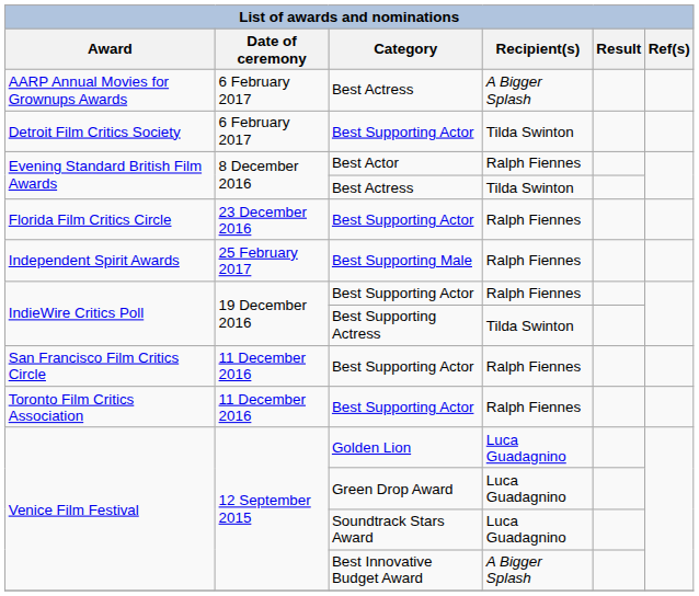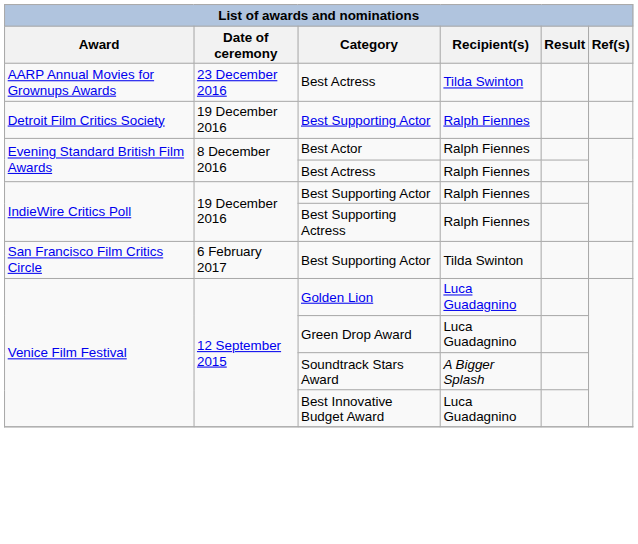 <table class="wikitable sortable" style="font-size:small;">
 <tr style="background:#ccc; text-align:center;">
 <th colspan="6" style="background: LightSteelBlue;">List of awards and nominations</th>
 </tr>
 <tr style="background:#ccc; text-align:center;">
 <th>Award</th>
 <th>Date of ceremony</th>
 <th>Category</th>
 <th>Recipient(s)</th>
 <th>Result</th>
 <th>Ref(s)</th>
 </tr>
 <tr>
 <td><a href='#'>AARP Annual Movies for Grownups Awards</a></td>
-<td>6 February 2017</td>
+<td><a href='#'>23 December 2016</a></td>
 <td>Best Actress</td>
-<td><em>A Bigger Splash</em></td>
+<td><a href='#'>Tilda Swinton</a></td>
 <td></td>
 <td></td>
 </tr>
 <tr>
 <td><a href='#'>Detroit Film Critics Society</a></td>
-<td>6 February 2017</td>
+<td>19 December 2016</td>
 <td><a href='#'>Best Supporting Actor</a></td>
-<td>Tilda Swinton</td>
+<td><a href='#'>Ralph Fiennes</a></td>
 <td></td>
 <td></td>
 </tr>
 <tr>
 <td rowspan="2"><a href='#'>Evening Standard British Film Awards</a></td>
 <td rowspan="2">8 December 2016</td>
 <td>Best Actor</td>
 <td>Ralph Fiennes</td>
 <td></td>
 <td rowspan="2"></td>
 </tr>
 <tr>
 <td>Best Actress</td>
-<td>Tilda Swinton</td>
-<td></td>
-</tr>
-<tr>
-<td><a href='#'>Florida Film Critics Circle</a></td>
-<td><a href='#'>23 December 2016</a></td>
-<td><a href='#'>Best Supporting Actor</a></td>
 <td>Ralph Fiennes</td>
-<td></td>
-<td></td>
-</tr>
-<tr>
-<td><a href='#'>Independent Spirit Awards</a></td>
-<td><a href='#'>25 February 2017</a></td>
-<td><a href='#'>Best Supporting Male</a></td>
-<td>Ralph Fiennes</td>
-<td></td>
 <td></td>
 </tr>
 <tr>
 <td rowspan="2"><a href='#'>IndieWire Critics Poll</a></td>
 <td rowspan="2">19 December 2016</td>
 <td>Best Supporting Actor</td>
 <td>Ralph Fiennes</td>
 <td></td>
 <td rowspan="2"></td>
 </tr>
 <tr>
 <td>Best Supporting Actress</td>
-<td>Tilda Swinton</td>
+<td>Ralph Fiennes</td>
 <td></td>
 </tr>
 <tr>
 <td><a href='#'>San Francisco Film Critics Circle</a></td>
-<td><a href='#'>11 December 2016</a></td>
+<td>6 February 2017</td>
 <td>Best Supporting Actor</td>
-<td>Ralph Fiennes</td>
-<td></td>
-<td></td>
-</tr>
-<tr>
-<td><a href='#'>Toronto Film Critics Association</a></td>
-<td><a href='#'>11 December 2016</a></td>
-<td><a href='#'>Best Supporting Actor</a></td>
-<td>Ralph Fiennes</td>
+<td>Tilda Swinton</td>
 <td></td>
 <td></td>
 </tr>
 <tr>
 <td rowspan="4"><a href='#'>Venice Film Festival</a></td>
 <td rowspan="4"><a href='#'>12 September 2015</a></td>
 <td><a href='#'>Golden Lion</a></td>
 <td><a href='#'>Luca Guadagnino</a></td>
 <td></td>
 <td rowspan="4"></td>
 </tr>
 <tr>
 <td>Green Drop Award</td>
 <td>Luca Guadagnino</td>
 <td></td>
 </tr>
 <tr>
 <td>Soundtrack Stars Award</td>
-<td>Luca Guadagnino</td>
+<td><em>A Bigger Splash</em></td>
 <td></td>
 </tr>
 <tr>
 <td>Best Innovative Budget Award</td>
-<td><em>A Bigger Splash</em></td>
+<td>Luca Guadagnino</td>
 <td></td>
 </tr>
 <tr>
 </tr>
 </table>
